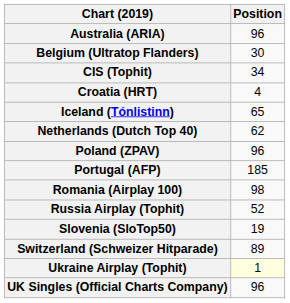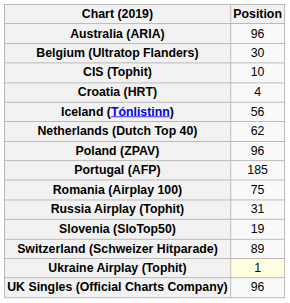 <table class="wikitable sortable plainrowheaders" style="text-align:center">
 <tr>
 <th scope="col">Chart (2019)</th>
 <th scope="col">Position</th>
 </tr>
 <tr>
 <th scope="row">Australia (ARIA)</th>
 <td>96</td>
 </tr>
 <tr>
 <th scope="row">Belgium (Ultratop Flanders)</th>
 <td>30</td>
 </tr>
 <tr>
 <th scope="row">CIS (Tophit)</th>
-<td>34</td>
+<td>10</td>
 </tr>
 <tr>
 <th scope="row">Croatia (HRT)</th>
 <td>4</td>
 </tr>
 <tr>
 <th scope="row">Iceland (<a href='#'>Tónlistinn</a>)</th>
-<td>65</td>
+<td>56</td>
 </tr>
 <tr>
 <th scope="row">Netherlands (Dutch Top 40)</th>
 <td>62</td>
 </tr>
 <tr>
 <th scope="row">Poland (ZPAV)</th>
 <td>96</td>
 </tr>
 <tr>
 <th scope="row">Portugal (AFP)</th>
 <td>185</td>
 </tr>
 <tr>
 <th scope="row">Romania (Airplay 100)</th>
-<td>98</td>
+<td>75</td>
 </tr>
 <tr>
 <th scope="row">Russia Airplay (Tophit)</th>
-<td>52</td>
+<td>31</td>
 </tr>
 <tr>
 <th scope="row">Slovenia (SloTop50)</th>
 <td>19</td>
 </tr>
 <tr>
 <th scope="row">Switzerland (Schweizer Hitparade)</th>
 <td>89</td>
 </tr>
 <tr>
 <th scope="row">Ukraine Airplay (Tophit)</th>
 <td style="background: lightyellow;">1</td>
 </tr>
 <tr>
 <th scope="row">UK Singles (Official Charts Company)</th>
 <td>96</td>
 </tr>
 </table>
